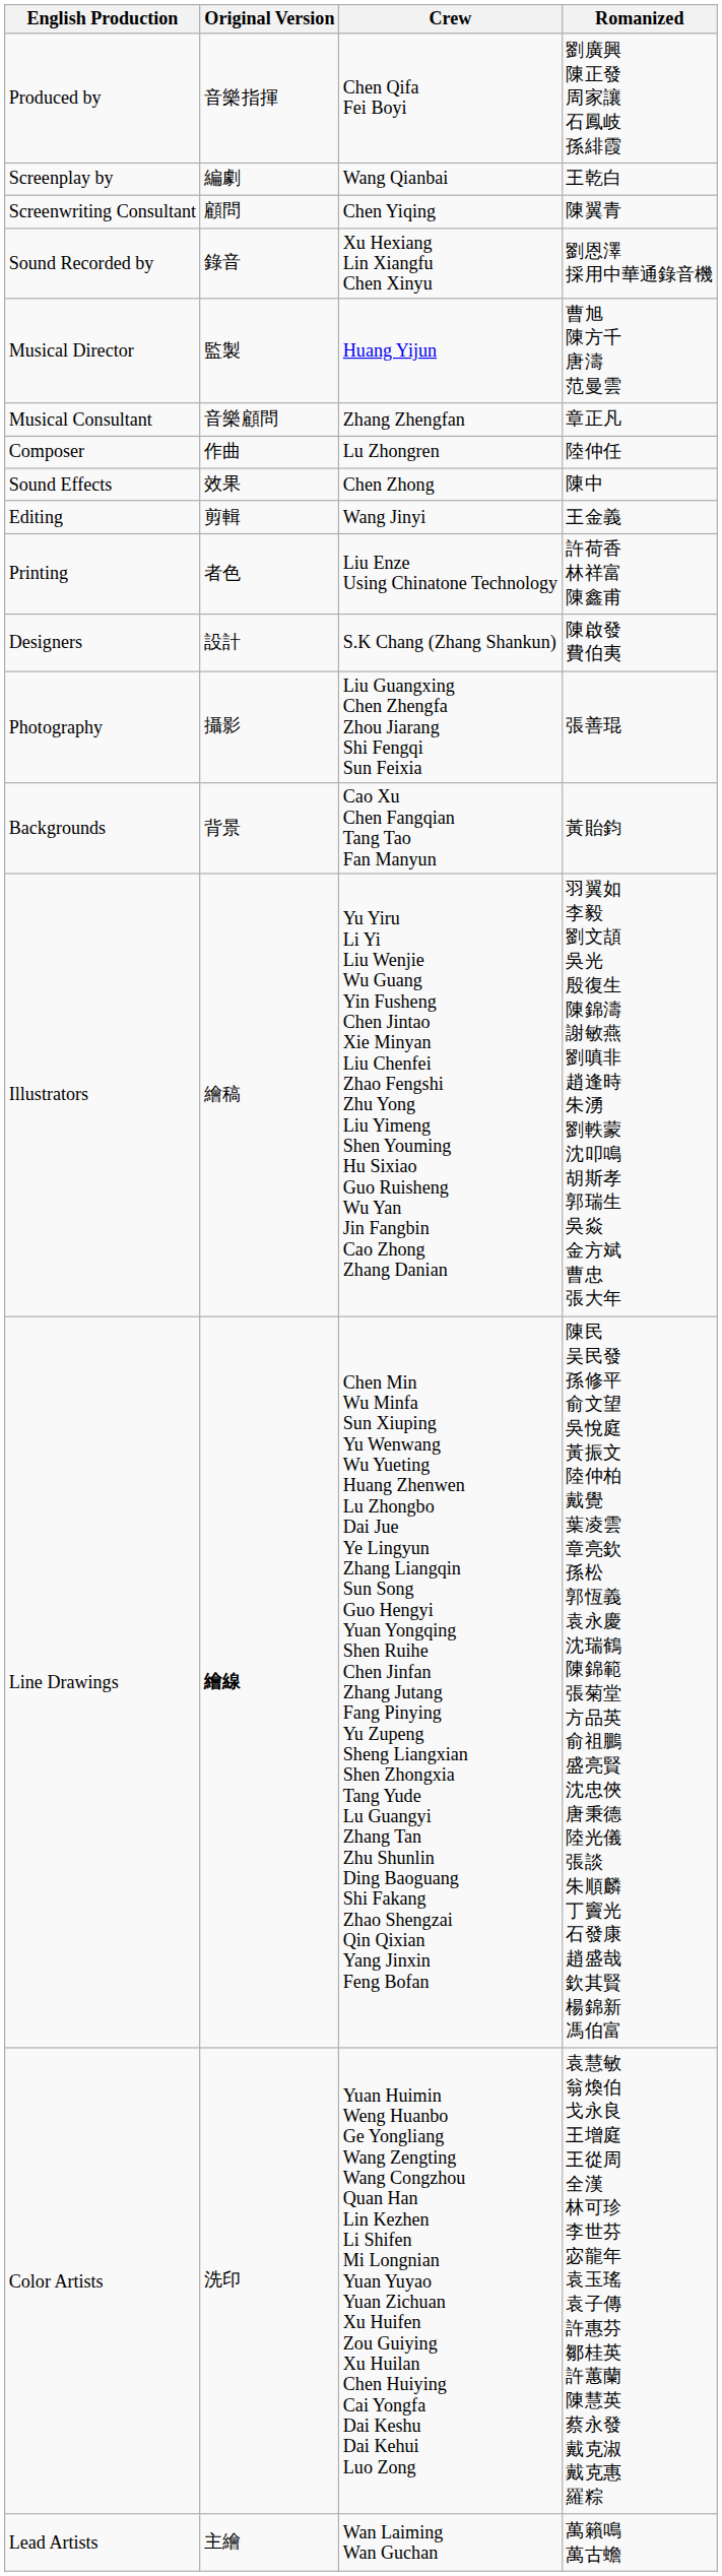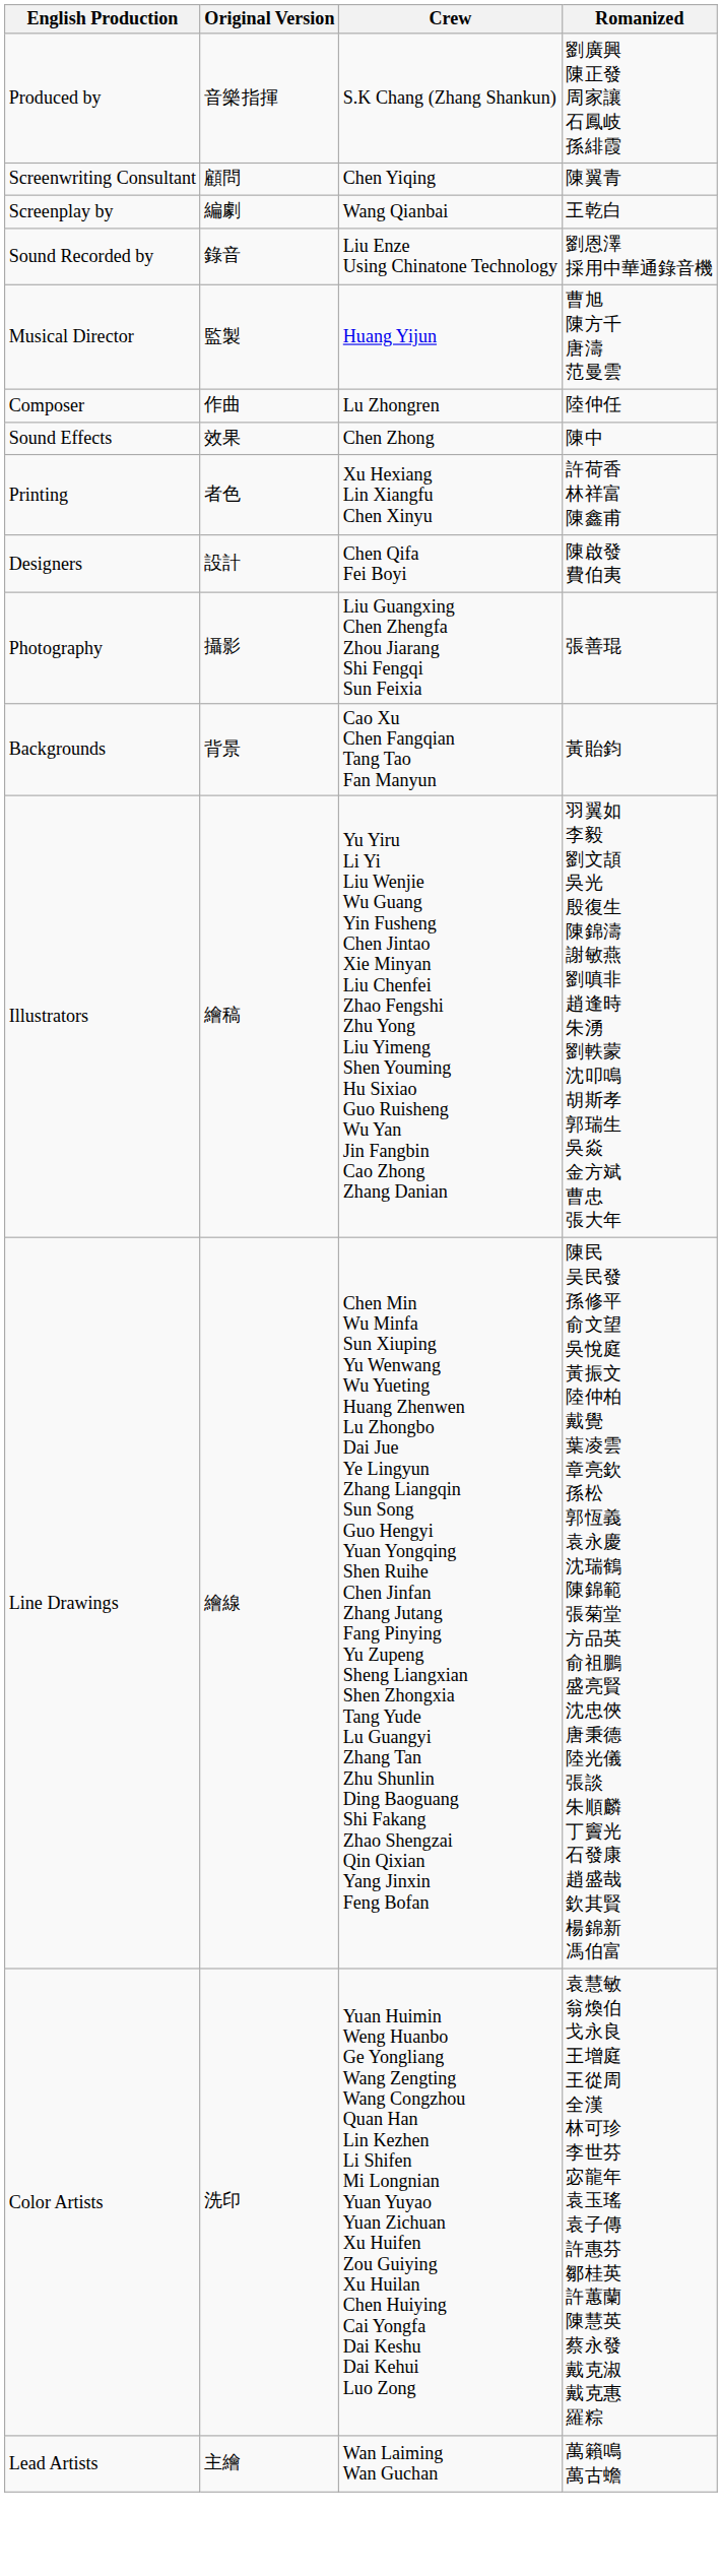 <table class="wikitable">
 <tr>
 <th>English Production</th>
 <th>Original Version</th>
 <th>Crew</th>
 <th>Romanized</th>
 </tr>
 <tr>
 <td>Produced by</td>
 <td>音樂指揮</td>
-<td>Chen Qifa<br>Fei Boyi</td>
+<td>S.K Chang (Zhang Shankun)</td>
 <td>劉廣興<br>陳正發<br>周家讓<br>石鳳岐<br>孫緋霞</td>
+</tr>
+<tr>
+<td>Screenwriting Consultant</td>
+<td>顧問</td>
+<td>Chen Yiqing</td>
+<td>陳翼青</td>
 </tr>
 <tr>
 <td>Screenplay by</td>
 <td>編劇</td>
 <td>Wang Qianbai</td>
 <td>王乾白</td>
 </tr>
 <tr>
-<td>Screenwriting Consultant</td>
-<td>顧問</td>
-<td>Chen Yiqing</td>
-<td>陳翼青</td>
-</tr>
-<tr>
 <td>Sound Recorded by</td>
 <td>錄音</td>
-<td>Xu Hexiang<br>Lin Xiangfu<br> Chen Xinyu</td>
+<td>Liu Enze<br>Using Chinatone Technology</td>
 <td>劉恩澤<br>採用中華通錄音機</td>
 </tr>
 <tr>
 <td>Musical Director</td>
 <td>監製</td>
 <td><a href='#'>Huang Yijun</a></td>
 <td>曹旭<br>陳方千<br>唐濤<br>范曼雲</td>
-</tr>
-<tr>
-<td>Musical Consultant</td>
-<td>音樂顧問</td>
-<td>Zhang Zhengfan</td>
-<td>章正凡</td>
 </tr>
 <tr>
 <td>Composer</td>
 <td>作曲</td>
 <td>Lu Zhongren</td>
 <td>陸仲任</td>
 </tr>
 <tr>
 <td>Sound Effects</td>
 <td>效果</td>
 <td>Chen Zhong</td>
 <td>陳中</td>
 </tr>
 <tr>
-<td>Editing</td>
-<td>剪輯</td>
-<td>Wang Jinyi</td>
-<td>王金義</td>
-</tr>
-<tr>
 <td>Printing</td>
 <td>者色</td>
-<td>Liu Enze<br>Using Chinatone Technology</td>
+<td>Xu Hexiang<br>Lin Xiangfu<br> Chen Xinyu</td>
 <td>許荷香<br>林祥富<br>陳鑫甫</td>
 </tr>
 <tr>
 <td>Designers</td>
 <td>設計</td>
-<td>S.K Chang (Zhang Shankun)</td>
+<td>Chen Qifa<br>Fei Boyi</td>
 <td>陳啟發<br>費伯夷</td>
 </tr>
 <tr>
 <td>Photography</td>
 <td>攝影</td>
 <td>Liu Guangxing<br>Chen Zhengfa<br>Zhou Jiarang<br>Shi Fengqi<br>Sun Feixia</td>
 <td>張善琨</td>
 </tr>
 <tr>
 <td>Backgrounds</td>
 <td>背景</td>
 <td>Cao Xu<br>Chen Fangqian<br>Tang Tao<br>Fan Manyun</td>
 <td>黃貽鈞</td>
 </tr>
 <tr>
 <td>Illustrators</td>
 <td>繪稿</td>
 <td>Yu Yiru<br>Li Yi<br>Liu Wenjie<br>Wu Guang<br>Yin Fusheng<br>Chen Jintao<br>Xie Minyan<br>Liu Chenfei<br>Zhao Fengshi<br>Zhu Yong<br>Liu Yimeng<br>Shen Youming<br>Hu Sixiao<br>Guo Ruisheng<br>Wu Yan<br>Jin Fangbin<br>Cao Zhong<br>Zhang Danian</td>
 <td>羽翼如<br>李毅<br>劉文頡<br>吳光<br>殷復生<br>陳錦濤<br>謝敏燕<br>劉嗔非<br>趙逢時<br>朱湧<br>劉軼蒙<br>沈叩鳴<br>胡斯孝<br>郭瑞生<br>吳焱<br>金方斌<br>曹忠<br>張大年</td>
 </tr>
 <tr>
 <td>Line Drawings</td>
-<td><strong>繪線</strong></td>
+<td>繪線</td>
 <td>Chen Min<br>Wu Minfa<br>Sun Xiuping<br>Yu Wenwang<br>Wu Yueting<br>Huang Zhenwen<br>Lu Zhongbo<br>Dai Jue<br>Ye Lingyun<br>Zhang Liangqin<br>Sun Song<br>Guo Hengyi<br>Yuan Yongqing<br>Shen Ruihe<br>Chen Jinfan<br>Zhang Jutang<br>Fang Pinying<br>Yu Zupeng<br>Sheng Liangxian<br>Shen Zhongxia<br>Tang Yude<br>Lu Guangyi<br>Zhang Tan<br>Zhu Shunlin<br>Ding Baoguang<br>Shi Fakang<br>Zhao Shengzai<br>Qin Qixian<br>Yang Jinxin<br>Feng Bofan</td>
 <td>陳民<br>吴民發<br>孫修平<br>俞文望<br>吳悅庭<br>黃振文<br>陸仲柏<br>戴覺<br>葉凌雲<br>章亮欽<br>孫松<br>郭恆義<br>袁永慶<br>沈瑞鶴<br>陳錦範<br>張菊堂<br>方品英<br>俞祖鵬<br>盛亮賢<br>沈忠俠<br>唐秉德<br>陸光儀<br>張談<br>朱順麟<br>丁竇光<br>石發康<br>趙盛哉<br>欽其賢<br>楊錦新<br>馮伯富</td>
 </tr>
 <tr>
 <td>Color Artists</td>
 <td>洗印</td>
 <td>Yuan Huimin<br>Weng Huanbo<br>Ge Yongliang<br>Wang Zengting<br>Wang Congzhou<br>Quan Han<br>Lin Kezhen<br>Li Shifen<br>Mi Longnian<br>Yuan Yuyao<br>Yuan Zichuan<br>Xu Huifen<br>Zou Guiying<br>Xu Huilan<br>Chen Huiying<br>Cai Yongfa<br>Dai Keshu<br>Dai Kehui<br>Luo Zong</td>
 <td>袁慧敏<br>翁煥伯<br>戈永良<br>王增庭<br>王從周<br>全漢<br>林可珍<br>李世芬<br>宓龍年<br>袁玉瑤<br>袁子傳<br>許惠芬<br>鄒桂英<br>許蕙蘭<br>陳慧英<br>蔡永發<br>戴克淑<br>戴克惠<br>羅粽</td>
 </tr>
 <tr>
 <td>Lead Artists</td>
 <td>主繪</td>
 <td>Wan Laiming<br>Wan Guchan</td>
 <td>萬籟鳴<br>萬古蟾</td>
 </tr>
 </table>
